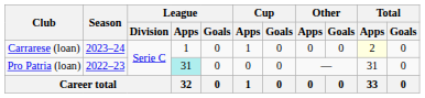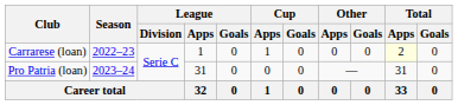 <table class="wikitable" style="text-align:center">
 <tr>
 <th rowspan="2">Club</th>
 <th rowspan="2">Season</th>
 <th colspan="3">League</th>
 <th colspan="2">Cup</th>
 <th colspan="2">Other</th>
 <th colspan="2">Total</th>
 </tr>
 <tr>
 <th>Division</th>
 <th>Apps</th>
 <th>Goals</th>
 <th>Apps</th>
 <th>Goals</th>
 <th>Apps</th>
 <th>Goals</th>
 <th>Apps</th>
 <th>Goals</th>
 </tr>
 <tr>
 <td><a href='#'>Carrarese</a> (loan)</td>
-<td><a href='#'>2023–24</a></td>
+<td><a href='#'>2022–23</a></td>
 <td rowspan="2"><a href='#'>Serie C</a></td>
 <td>1</td>
 <td>0</td>
 <td>1</td>
 <td>0</td>
 <td>0</td>
 <td>0</td>
 <td style="background: lightyellow;">2</td>
 <td>0</td>
 </tr>
 <tr>
 <td><a href='#'>Pro Patria</a> (loan)</td>
-<td><a href='#'>2022–23</a></td>
-<td style="background: paleturquoise;">31</td>
+<td><a href='#'>2023–24</a></td>
+<td>31</td>
 <td>0</td>
 <td>0</td>
 <td>0</td>
 <td colspan="2">—</td>
 <td>31</td>
 <td>0</td>
 </tr>
 <tr>
 <th colspan="3">Career total</th>
 <th>32</th>
 <th>0</th>
 <th>1</th>
 <th>0</th>
 <th>0</th>
 <th>0</th>
 <th>33</th>
 <th>0</th>
 </tr>
 </table>
